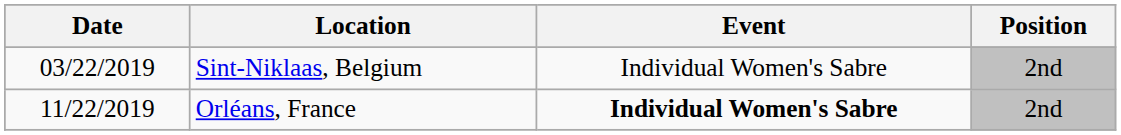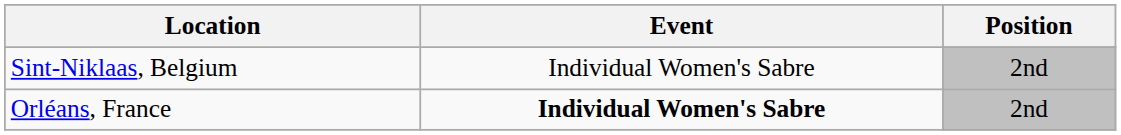 <table class="wikitable" width="50%" style="font-size:90%; text-align:center;">
 <tr>
-<th>Date</th>
 <th>Location</th>
 <th>Event</th>
 <th>Position</th>
 </tr>
 <tr>
-<td>03/22/2019</td>
 <td rowspan="1" align="left"> <a href='#'>Sint-Niklaas</a>, Belgium</td>
 <td>Individual Women's Sabre</td>
 <td bgcolor="silver">2nd</td>
 </tr>
 <tr>
-<td>11/22/2019</td>
 <td rowspan="1" align="left"> <a href='#'>Orléans</a>, France</td>
 <td><strong>Individual Women's Sabre</strong></td>
 <td bgcolor="silver">2nd</td>
 </tr>
 </table>
